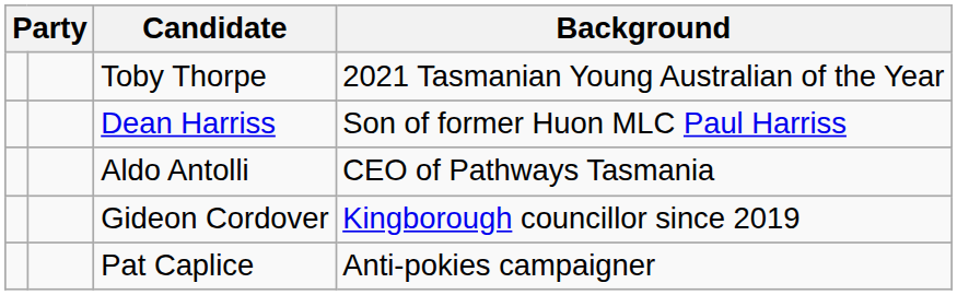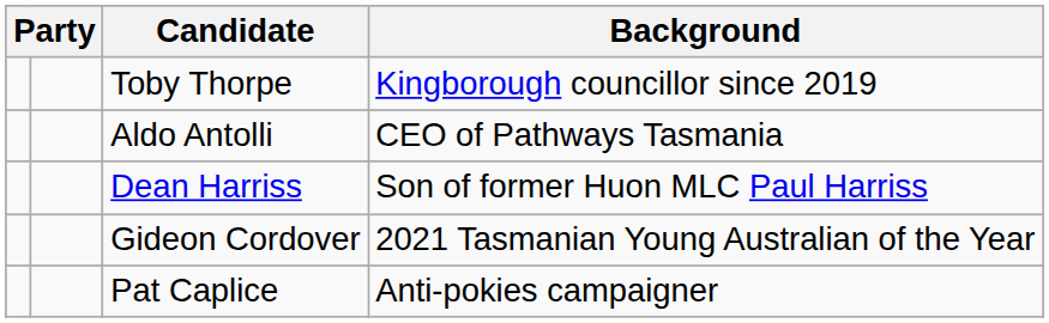 <table class="wikitable">
 <tr>
 <th colspan="2">Party</th>
 <th>Candidate</th>
 <th>Background</th>
 </tr>
 <tr>
 <td width="3pt" > </td>
 <td></td>
 <td>Toby Thorpe</td>
-<td>2021 Tasmanian Young Australian of the Year</td>
+<td><a href='#'>Kingborough</a> councillor since 2019</td>
+</tr>
+<tr>
+<td width="3pt" > </td>
+<td></td>
+<td>Aldo Antolli</td>
+<td>CEO of Pathways Tasmania</td>
 </tr>
 <tr>
 <td width="3pt" > </td>
 <td></td>
 <td><a href='#'>Dean Harriss</a></td>
 <td>Son of former Huon MLC <a href='#'>Paul Harriss</a></td>
 </tr>
 <tr>
 <td width="3pt" > </td>
 <td></td>
-<td>Aldo Antolli</td>
-<td>CEO of Pathways Tasmania</td>
-</tr>
-<tr>
-<td width="3pt" > </td>
-<td></td>
 <td>Gideon Cordover</td>
-<td><a href='#'>Kingborough</a> councillor since 2019</td>
+<td>2021 Tasmanian Young Australian of the Year</td>
 </tr>
 <tr>
 <td width="3pt" > </td>
 <td></td>
 <td>Pat Caplice</td>
 <td>Anti-pokies campaigner</td>
 </tr>
 </table>
